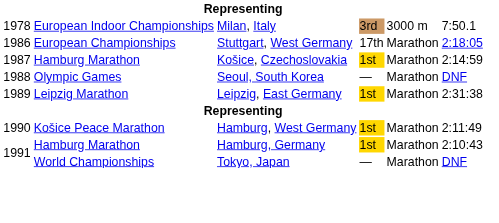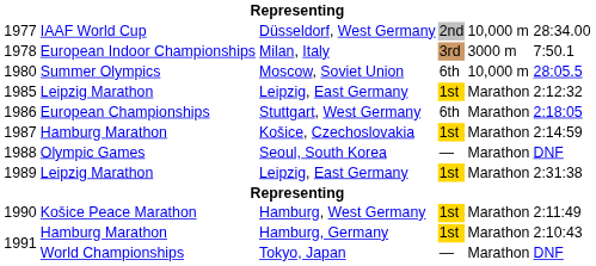 <table>
 <tr>
 <th colspan="6">Representing </th>
+</tr>
+<tr>
+<td>1977</td>
+<td><a href='#'>IAAF World Cup</a></td>
+<td><a href='#'>Düsseldorf</a>, <a href='#'>West Germany</a></td>
+<td bgcolor="silver">2nd</td>
+<td>10,000 m</td>
+<td>28:34.00</td>
 </tr>
 <tr>
 <td>1978</td>
 <td><a href='#'>European Indoor Championships</a></td>
 <td><a href='#'>Milan</a>, <a href='#'>Italy</a></td>
 <td bgcolor="cc9966">3rd</td>
 <td>3000 m</td>
 <td>7:50.1</td>
 </tr>
 <tr>
+<td>1980</td>
+<td><a href='#'>Summer Olympics</a></td>
+<td><a href='#'>Moscow</a>, <a href='#'>Soviet Union</a></td>
+<td>6th</td>
+<td>10,000 m</td>
+<td><a href='#'>28:05.5</a></td>
+</tr>
+<tr>
+<td>1985</td>
+<td><a href='#'>Leipzig Marathon</a></td>
+<td><a href='#'>Leipzig</a>, <a href='#'>East Germany</a></td>
+<td bgcolor="gold">1st</td>
+<td>Marathon</td>
+<td>2:12:32</td>
+</tr>
+<tr>
 <td>1986</td>
 <td><a href='#'>European Championships</a></td>
 <td><a href='#'>Stuttgart</a>, <a href='#'>West Germany</a></td>
-<td>17th</td>
+<td>6th</td>
 <td>Marathon</td>
 <td><a href='#'>2:18:05</a></td>
 </tr>
 <tr>
 <td>1987</td>
 <td><a href='#'>Hamburg Marathon</a></td>
 <td><a href='#'>Košice</a>, <a href='#'>Czechoslovakia</a></td>
 <td bgcolor="gold">1st</td>
 <td>Marathon</td>
 <td>2:14:59</td>
 </tr>
 <tr>
 <td>1988</td>
 <td><a href='#'>Olympic Games</a></td>
 <td><a href='#'>Seoul, South Korea</a></td>
 <td>—</td>
 <td>Marathon</td>
 <td><a href='#'>DNF</a></td>
 </tr>
 <tr>
 <td>1989</td>
 <td><a href='#'>Leipzig Marathon</a></td>
 <td><a href='#'>Leipzig</a>, <a href='#'>East Germany</a></td>
 <td bgcolor="gold">1st</td>
 <td>Marathon</td>
 <td>2:31:38</td>
 </tr>
 <tr>
 <th colspan="6">Representing </th>
 </tr>
 <tr>
 <td>1990</td>
 <td><a href='#'>Košice Peace Marathon</a></td>
 <td><a href='#'>Hamburg</a>, <a href='#'>West Germany</a></td>
 <td bgcolor="gold">1st</td>
 <td>Marathon</td>
 <td>2:11:49</td>
 </tr>
 <tr>
 <td rowspan=2>1991</td>
 <td><a href='#'>Hamburg Marathon</a></td>
 <td><a href='#'>Hamburg, Germany</a></td>
 <td bgcolor="gold">1st</td>
 <td>Marathon</td>
 <td>2:10:43</td>
 </tr>
 <tr>
 <td><a href='#'>World Championships</a></td>
 <td><a href='#'>Tokyo, Japan</a></td>
 <td>—</td>
 <td>Marathon</td>
 <td><a href='#'>DNF</a></td>
 </tr>
 </table>
